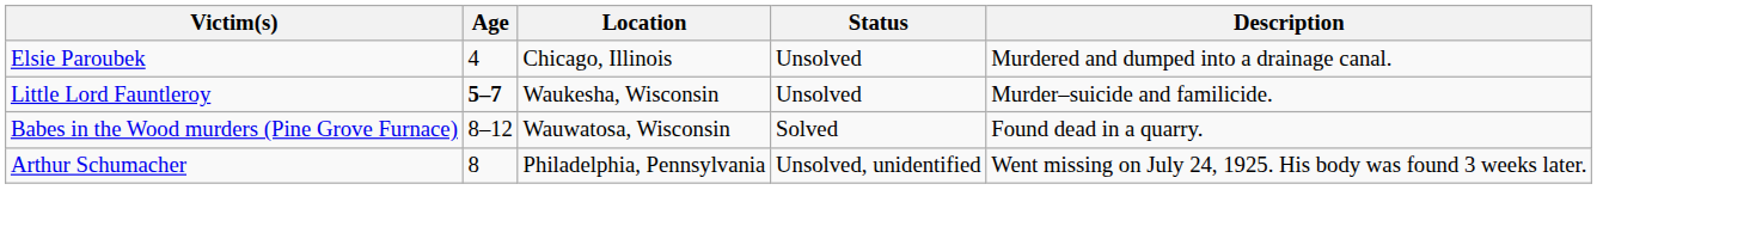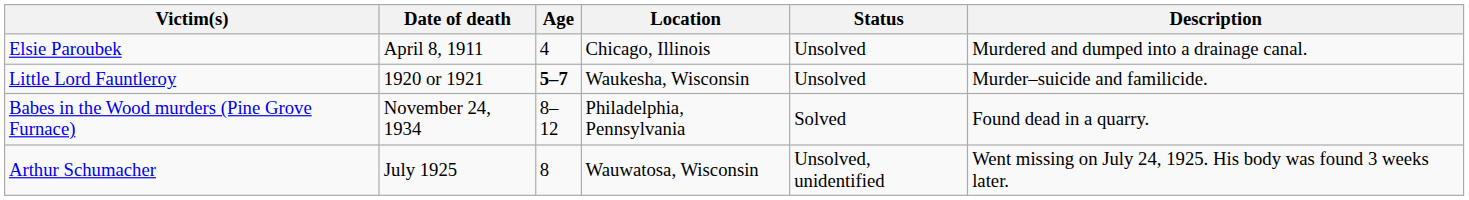 <table class="wikitable sortable">
 <tr>
 <th scope="col">Victim(s)</th>
+<th scope="col">Date of death</th>
 <th scope="col">Age</th>
 <th scope="col">Location</th>
 <th scope="col">Status</th>
 <th scope="col">Description</th>
 </tr>
 <tr>
 <td><a href='#'>Elsie Paroubek</a></td>
+<td> April 8, 1911</td>
 <td>4</td>
 <td>Chicago, Illinois</td>
 <td>Unsolved</td>
 <td>Murdered and dumped into a drainage canal.</td>
 </tr>
 <tr>
 <td><a href='#'>Little Lord Fauntleroy</a></td>
+<td>1920 or 1921</td>
 <td><strong>5–7</strong></td>
 <td>Waukesha, Wisconsin</td>
 <td>Unsolved</td>
 <td>Murder–suicide and familicide.</td>
 </tr>
 <tr>
 <td><a href='#'>Babes in the Wood murders (Pine Grove Furnace)</a></td>
+<td>November 24, 1934</td>
 <td>8–12</td>
-<td>Wauwatosa, Wisconsin</td>
+<td>Philadelphia, Pennsylvania</td>
 <td>Solved</td>
 <td>Found dead in a quarry.</td>
 </tr>
 <tr>
 <td><a href='#'>Arthur Schumacher</a></td>
+<td>July 1925</td>
 <td>8</td>
-<td>Philadelphia, Pennsylvania</td>
+<td>Wauwatosa, Wisconsin</td>
 <td>Unsolved, unidentified</td>
 <td>Went missing on July 24, 1925. His body was found 3 weeks later.</td>
 </tr>
 </table>
